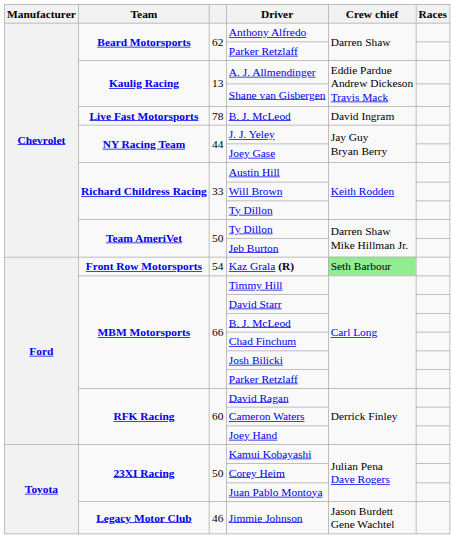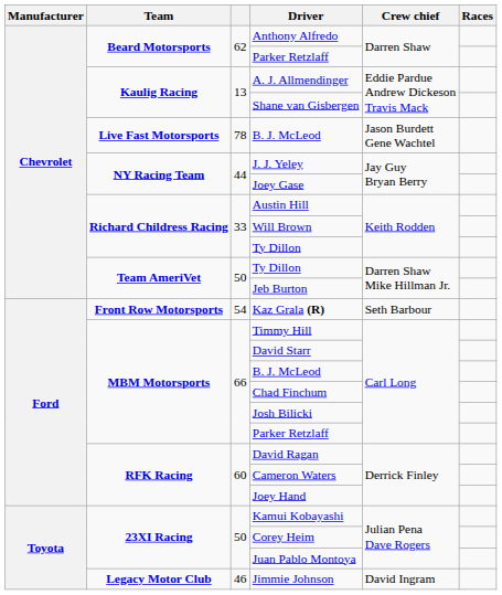 <table class="wikitable" style="font-size: 95%;">
 <tr>
 <th>Manufacturer</th>
 <th>Team</th>
 <th></th>
 <th>Driver</th>
 <th>Crew chief</th>
 <th>Races</th>
 </tr>
 <tr>
 <th rowspan="12"><a href='#'>Chevrolet</a></th>
 <td rowspan=2 style="text-align:center;"><strong><a href='#'>Beard Motorsports</a></strong></td>
 <td rowspan=2>62</td>
 <td><a href='#'>Anthony Alfredo</a></td>
 <td rowspan=2>Darren Shaw</td>
 <td></td>
 </tr>
 <tr>
 <td><a href='#'>Parker Retzlaff</a></td>
 <td></td>
 </tr>
 <tr>
 <td rowspan=2 style="text-align:center;"><strong><a href='#'>Kaulig Racing</a></strong></td>
 <td rowspan=2>13</td>
 <td><a href='#'>A. J. Allmendinger</a></td>
 <td rowspan=2>Eddie Pardue <small></small> <br> Andrew Dickeson <small></small> <br> <a href='#'>Travis Mack</a> <small></small></td>
 <td></td>
 </tr>
 <tr>
 <td><a href='#'>Shane van Gisbergen</a></td>
 <td></td>
 </tr>
 <tr>
 <td style="text-align:center;"><strong><a href='#'>Live Fast Motorsports</a></strong></td>
 <td>78</td>
 <td><a href='#'>B. J. McLeod</a></td>
-<td>David Ingram</td>
+<td>Jason Burdett <small></small><br>Gene Wachtel <small></small></td>
 <td></td>
 </tr>
 <tr>
 <td rowspan=2 style="text-align:center;"><strong><a href='#'>NY Racing Team</a></strong></td>
 <td rowspan=2>44</td>
 <td><a href='#'>J. J. Yeley</a></td>
 <td rowspan=2>Jay Guy <small></small> <br> Bryan Berry <small></small></td>
 <td></td>
 </tr>
 <tr>
 <td><a href='#'>Joey Gase</a></td>
 <td></td>
 </tr>
 <tr>
 <td rowspan="3" style="text-align:center;"><strong><a href='#'>Richard Childress Racing</a></strong></td>
 <td rowspan="3">33</td>
 <td><a href='#'>Austin Hill</a></td>
 <td rowspan="3"><a href='#'>Keith Rodden</a></td>
 <td></td>
 </tr>
 <tr>
 <td><a href='#'>Will Brown</a></td>
 <td></td>
 </tr>
 <tr>
 <td><a href='#'>Ty Dillon</a></td>
 <td></td>
 </tr>
 <tr>
 <td rowspan="2" style="text-align:center;"><strong><a href='#'>Team AmeriVet</a></strong></td>
 <td rowspan="2">50</td>
 <td><a href='#'>Ty Dillon</a></td>
 <td rowspan="2">Darren Shaw <small></small> <br> Mike Hillman Jr. <small></small></td>
 <td></td>
 </tr>
 <tr>
 <td><a href='#'>Jeb Burton</a></td>
 <td></td>
 </tr>
 <tr>
 <th rowspan="10"><a href='#'>Ford</a></th>
 <td style="text-align:center;"><strong><a href='#'>Front Row Motorsports</a></strong></td>
 <td>54</td>
 <td><a href='#'>Kaz Grala</a> <strong>(R)</strong></td>
-<td style="background: lightgreen;">Seth Barbour</td>
+<td>Seth Barbour</td>
 <td></td>
 </tr>
 <tr>
 <td rowspan="6" style="text-align:center;"><strong><a href='#'>MBM Motorsports</a></strong></td>
 <td rowspan="6">66</td>
 <td><a href='#'>Timmy Hill</a></td>
 <td rowspan="6"><a href='#'>Carl Long</a></td>
 <td></td>
 </tr>
 <tr>
 <td><a href='#'>David Starr</a></td>
 <td></td>
 </tr>
 <tr>
 <td><a href='#'>B. J. McLeod</a></td>
 <td></td>
 </tr>
 <tr>
 <td><a href='#'>Chad Finchum</a></td>
 <td></td>
 </tr>
 <tr>
 <td><a href='#'>Josh Bilicki</a></td>
 <td></td>
 </tr>
 <tr>
 <td><a href='#'>Parker Retzlaff</a></td>
 <td></td>
 </tr>
 <tr>
 <td rowspan="3" style="text-align:center;"><strong><a href='#'>RFK Racing</a></strong></td>
 <td rowspan="3">60</td>
 <td><a href='#'>David Ragan</a></td>
 <td rowspan="3">Derrick Finley</td>
 <td></td>
 </tr>
 <tr>
 <td><a href='#'>Cameron Waters</a></td>
 <td></td>
 </tr>
 <tr>
 <td><a href='#'>Joey Hand</a></td>
 <td></td>
 </tr>
 <tr>
 <th rowspan="4"><a href='#'>Toyota</a></th>
 <td rowspan="3" style="text-align:center;"><strong><a href='#'>23XI Racing</a></strong></td>
 <td rowspan="3">50</td>
 <td><a href='#'>Kamui Kobayashi</a></td>
 <td rowspan="3">Julian Pena <small></small> <br> <a href='#'>Dave Rogers</a> <small></small></td>
 <td></td>
 </tr>
 <tr>
 <td><a href='#'>Corey Heim</a></td>
 <td></td>
 </tr>
 <tr>
 <td><a href='#'>Juan Pablo Montoya</a></td>
 <td></td>
 </tr>
 <tr>
 <td style="text-align:center;"><strong><a href='#'>Legacy Motor Club</a></strong></td>
 <td>46</td>
 <td><a href='#'>Jimmie Johnson</a></td>
-<td>Jason Burdett <small></small><br>Gene Wachtel <small></small></td>
+<td>David Ingram</td>
 <td></td>
 </tr>
 </table>
